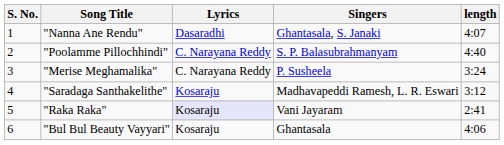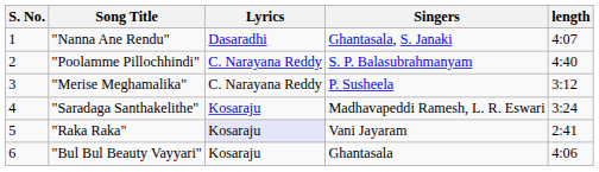 <table class="wikitable">
 <tr>
 <th>S. No.</th>
 <th>Song Title</th>
 <th>Lyrics</th>
 <th>Singers</th>
 <th>length</th>
 </tr>
 <tr>
 <td>1</td>
 <td>"Nanna Ane Rendu"</td>
 <td><a href='#'>Dasaradhi</a></td>
 <td><a href='#'>Ghantasala</a>, <a href='#'>S. Janaki</a></td>
 <td>4:07</td>
 </tr>
 <tr>
 <td>2</td>
 <td>"Poolamme Pillochhindi"</td>
 <td><a href='#'>C. Narayana Reddy</a></td>
 <td><a href='#'>S. P. Balasubrahmanyam</a></td>
 <td>4:40</td>
 </tr>
 <tr>
 <td>3</td>
 <td>"Merise Meghamalika"</td>
 <td>C. Narayana Reddy</td>
 <td><a href='#'>P. Susheela</a></td>
-<td>3:24</td>
+<td>3:12</td>
 </tr>
 <tr>
 <td>4</td>
 <td>"Saradaga Santhakelithe"</td>
 <td><a href='#'>Kosaraju</a></td>
 <td>Madhavapeddi Ramesh, L. R. Eswari</td>
-<td>3:12</td>
+<td>3:24</td>
 </tr>
 <tr>
 <td>5</td>
 <td>"Raka Raka"</td>
 <td style="background: lavender;">Kosaraju</td>
 <td>Vani Jayaram</td>
 <td>2:41</td>
 </tr>
 <tr>
 <td>6</td>
 <td>"Bul Bul Beauty Vayyari"</td>
 <td>Kosaraju</td>
 <td>Ghantasala</td>
 <td>4:06</td>
 </tr>
 </table>
